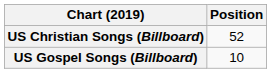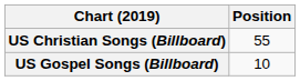 <table class="wikitable plainrowheaders sortable" style="text-align:center">
 <tr>
 <th scope="col">Chart (2019)</th>
 <th scope="col">Position</th>
 </tr>
 <tr>
 <th scope="row">US Christian Songs (<em>Billboard</em>)</th>
-<td>52</td>
+<td>55</td>
 </tr>
 <tr>
 <th scope="row">US Gospel Songs (<em>Billboard</em>)</th>
 <td>10</td>
 </tr>
 </table>
